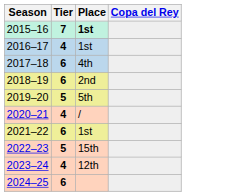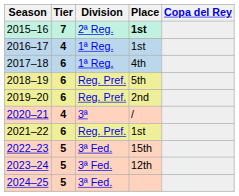 <table class="wikitable">
 <tr style="background:#f0f6fa;">
 <th>Season</th>
 <th>Tier</th>
+<th>Division</th>
 <th>Place</th>
 <th><a href='#'>Copa del Rey</a></th>
 </tr>
 <tr>
 <td style="background:#C0F2DF;">2015–16</td>
 <th style="background:#C0F2DF;">7</th>
+<td style="background:#C0F2DF;"><a href='#'>2ª Reg.</a></td>
 <td style="background:#C0F2DF;"><strong>1st</strong></td>
 <td style="background:#efefef;"></td>
 </tr>
 <tr>
 <td style="background:#BBD7EC;">2016–17</td>
 <th style="background:#BBD7EC;">4</th>
+<td style="background:#BBD7EC;"><a href='#'>1ª Reg.</a></td>
 <td style="background:#BBD7EC;">1st</td>
 <th style="background:#efefef;"></th>
 </tr>
 <tr>
 <td style="background:#BBD7EC;">2017–18</td>
 <th style="background:#BBD7EC;">6</th>
+<td style="background:#BBD7EC;"><a href='#'>1ª Reg.</a></td>
 <td style="background:#BBD7EC;">4th</td>
 <th style="background:#efefef;"></th>
 </tr>
 <tr>
 <td style="background:#EFEF99;">2018–19</td>
 <th style="background:#EFEF99;">6</th>
-<td style="background:#EFEF99;">2nd</td>
+<td style="background:#EFEF99;"><a href='#'>Reg. Pref.</a></td>
+<td style="background:#EFEF99;">5th</td>
 <th style="background:#efefef;"></th>
 </tr>
 <tr>
 <td style="background:#EFEF99;">2019–20</td>
-<th style="background:#EFEF99;">5</th>
-<td style="background:#EFEF99;">5th</td>
+<th style="background:#EFEF99;">6</th>
+<td style="background:#EFEF99;"><a href='#'>Reg. Pref.</a></td>
+<td style="background:#EFEF99;">2nd</td>
 <th style="background:#efefef;"></th>
 </tr>
 <tr>
 <td style="background:#FFD3BD;"><a href='#'>2020–21</a></td>
 <th style="background:#FFD3BD;">4</th>
+<td style="background:#FFD3BD;"><a href='#'>3ª</a></td>
 <td style="background:#FFD3BD;"> / </td>
 <td style="background:#efefef;"></td>
 </tr>
 <tr>
 <td style="background:#EFEF99;">2021–22</td>
 <th style="background:#EFEF99;">6</th>
+<td style="background:#EFEF99;"><a href='#'>Reg. Pref.</a></td>
 <td style="background:#EFEF99;">1st</td>
 <th style="background:#efefef;"></th>
 </tr>
 <tr>
 <td style="background:#FFD3BD;"><a href='#'>2022–23</a></td>
 <th style="background:#FFD3BD;">5</th>
+<td style="background:#FFD3BD;"><a href='#'>3ª Fed.</a></td>
 <td style="background:#FFD3BD;">15th</td>
 <td style="background:#efefef;"></td>
 </tr>
 <tr>
 <td style="background:#FFD3BD;"><a href='#'>2023–24</a></td>
-<th style="background:#FFD3BD;">4</th>
+<th style="background:#FFD3BD;">5</th>
+<td style="background:#FFD3BD;"><a href='#'>3ª Fed.</a></td>
 <td style="background:#FFD3BD;">12th</td>
 <td style="background:#efefef;"></td>
 </tr>
 <tr>
 <td style="background:#FFD3BD;"><a href='#'>2024–25</a></td>
-<th style="background:#FFD3BD;">6</th>
+<th style="background:#FFD3BD;">5</th>
+<td style="background:#FFD3BD;"><a href='#'>3ª Fed.</a></td>
 <td style="background:#FFD3BD;"></td>
 <td style="background:#efefef;"></td>
 </tr>
 </table>
